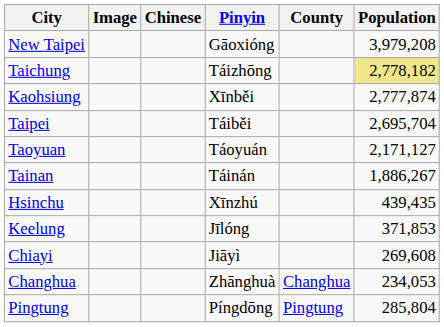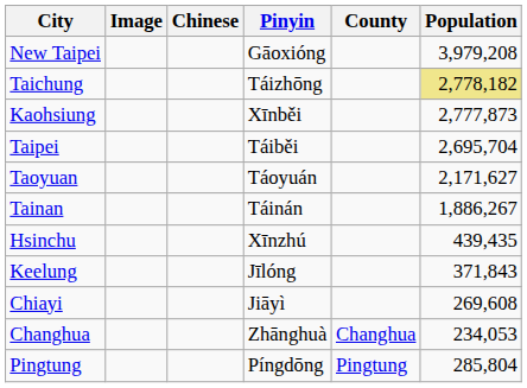 <table class="wikitable sortable" style="text-align:right;">
 <tr>
 <th>City</th>
 <th>Image</th>
 <th>Chinese</th>
 <th><a href='#'>Pinyin</a></th>
 <th>County</th>
 <th>Population </th>
 </tr>
 <tr>
 <td align="left"><a href='#'>New Taipei</a></td>
 <td align="left"></td>
 <td align="left"><span></span></td>
 <td align="left">Gāoxióng</td>
 <td align="left"></td>
 <td>3,979,208</td>
 </tr>
 <tr>
 <td align="left"><a href='#'>Taichung</a></td>
 <td align="left"></td>
 <td align="left"><span></span></td>
 <td align="left">Táizhōng</td>
 <td align="left"></td>
 <td style="background: khaki;">2,778,182</td>
 </tr>
 <tr>
 <td align="left"><a href='#'>Kaohsiung</a></td>
 <td align="left"></td>
 <td align="left"><span></span></td>
 <td align="left">Xīnběi</td>
 <td align="left"></td>
-<td>2,777,874</td>
+<td>2,777,873</td>
 </tr>
 <tr>
 <td align="left"><a href='#'>Taipei</a></td>
 <td align="left"></td>
 <td align="left"><span></span></td>
 <td align="left">Táiběi</td>
 <td align="left"></td>
 <td>2,695,704</td>
 </tr>
 <tr>
 <td align="left"><a href='#'>Taoyuan</a></td>
 <td align="left"></td>
 <td align="left"><span></span></td>
 <td align="left">Táoyuán</td>
 <td align="left"></td>
-<td>2,171,127</td>
+<td>2,171,627</td>
 </tr>
 <tr>
 <td align="left"><a href='#'>Tainan</a></td>
 <td align="left"></td>
 <td align="left"><span></span></td>
 <td align="left">Táinán</td>
 <td align="left"></td>
 <td>1,886,267</td>
 </tr>
 <tr>
 <td align="left"><a href='#'>Hsinchu</a></td>
 <td align="left"></td>
 <td align="left"><span></span></td>
 <td align="left">Xīnzhú</td>
 <td align="left"></td>
 <td>439,435</td>
 </tr>
 <tr>
 <td align="left"><a href='#'>Keelung</a></td>
 <td align="left"></td>
 <td align="left"><span></span></td>
 <td align="left">Jīlóng</td>
 <td align="left"></td>
-<td>371,853</td>
+<td>371,843</td>
 </tr>
 <tr>
 <td align="left"><a href='#'>Chiayi</a></td>
 <td align="left"></td>
 <td align="left"><span></span></td>
 <td align="left">Jiāyì</td>
 <td align="left"></td>
 <td>269,608</td>
 </tr>
 <tr>
 <td align="left"><a href='#'>Changhua</a></td>
 <td align="left"></td>
 <td align="left"><span></span></td>
 <td align="left">Zhānghuà</td>
 <td align="left"><a href='#'>Changhua</a></td>
 <td>234,053</td>
 </tr>
 <tr>
 <td align="left"><a href='#'>Pingtung</a></td>
 <td align="left"></td>
 <td align="left"><span></span></td>
 <td align="left">Píngdōng</td>
 <td align="left"><a href='#'>Pingtung</a></td>
 <td>285,804</td>
 </tr>
 </table>
